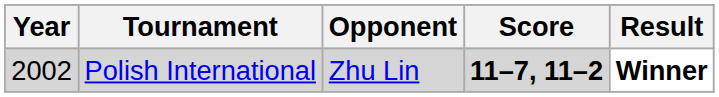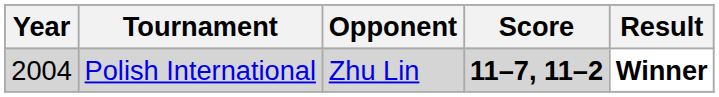 <table class="sortable wikitable" style="font-size: 90%;">
 <tr>
 <th>Year</th>
 <th>Tournament</th>
 <th>Opponent</th>
 <th>Score</th>
 <th>Result</th>
 </tr>
 <tr style="background:#D5D5D5">
-<td align="center">2002</td>
+<td align="center">2004</td>
 <td align="left"><a href='#'>Polish International</a></td>
 <td align="left"> <a href='#'>Zhu Lin</a></td>
 <td align="left"><strong>11–7, 11–2</strong></td>
 <td style="text-align:left; background:white"> <strong>Winner</strong></td>
 </tr>
 </table>
